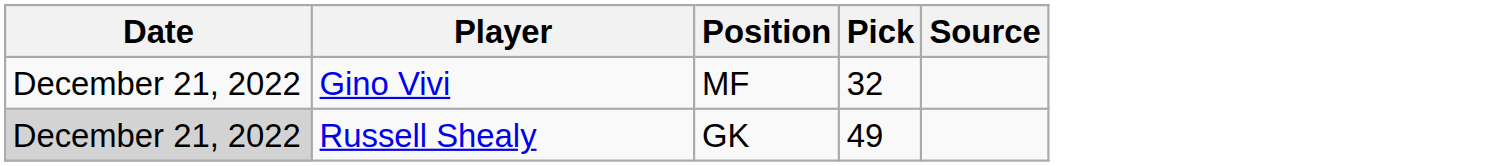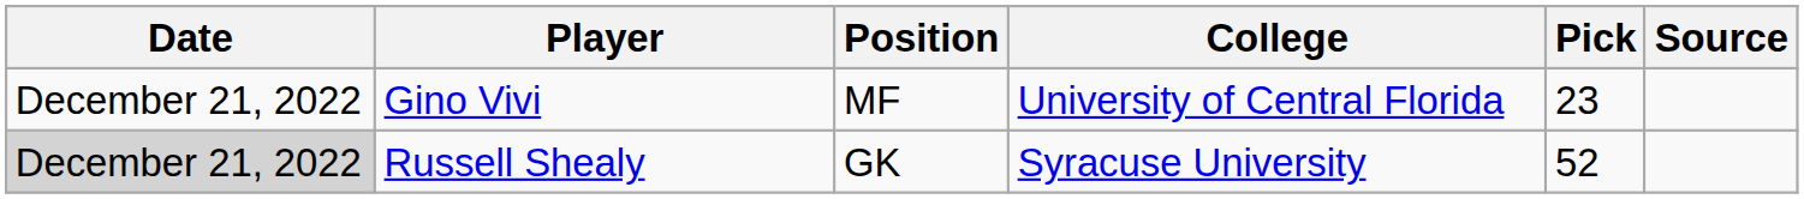 <table class="wikitable" style="text-align:left; font-size:95%;">
 <tr>
 <th style="background:; width:135px;">Date</th>
 <th style="background:; width:170px;">Player</th>
 <th style="background:; width:50px;">Position</th>
+<th style="background:; width:200px;">College</th>
 <th style="background:; width:30px;">Pick</th>
 <th style="background:; width:30px;">Source</th>
 </tr>
 <tr>
 <td>December 21, 2022</td>
 <td> <a href='#'>Gino Vivi</a></td>
 <td>MF</td>
-<td>32</td>
+<td><a href='#'>University of Central Florida</a></td>
+<td>23</td>
 <td align=center></td>
 </tr>
 <tr>
 <td style="background: lightgrey;">December 21, 2022</td>
 <td> <a href='#'>Russell Shealy</a></td>
 <td>GK</td>
-<td>49</td>
+<td><a href='#'>Syracuse University</a></td>
+<td>52</td>
 <td align=center></td>
 </tr>
 </table>
